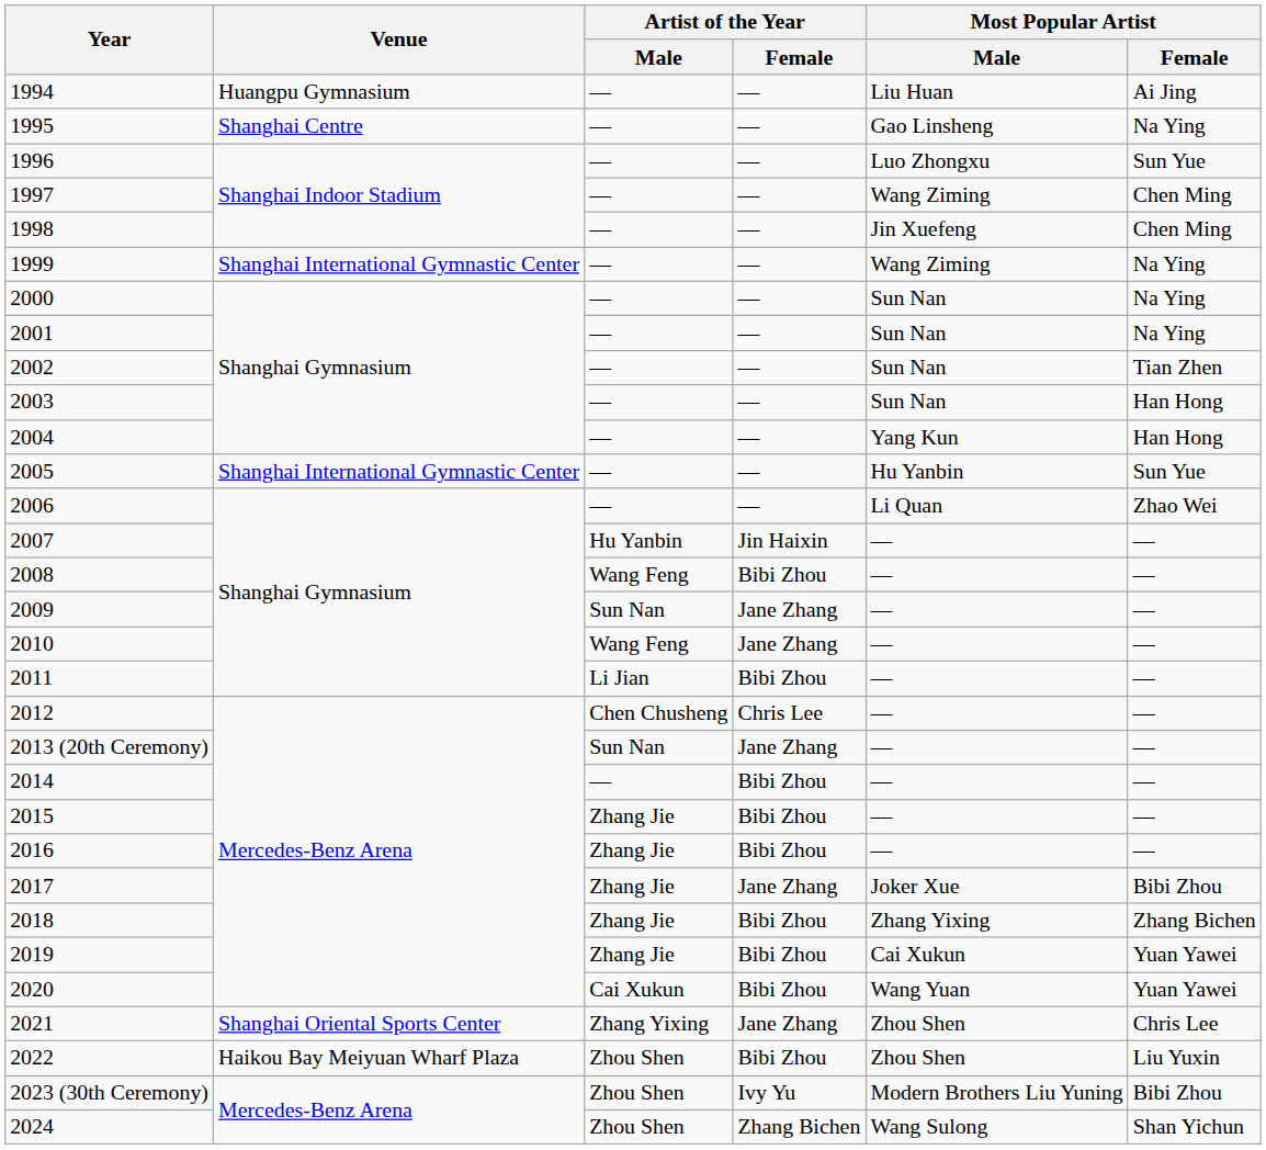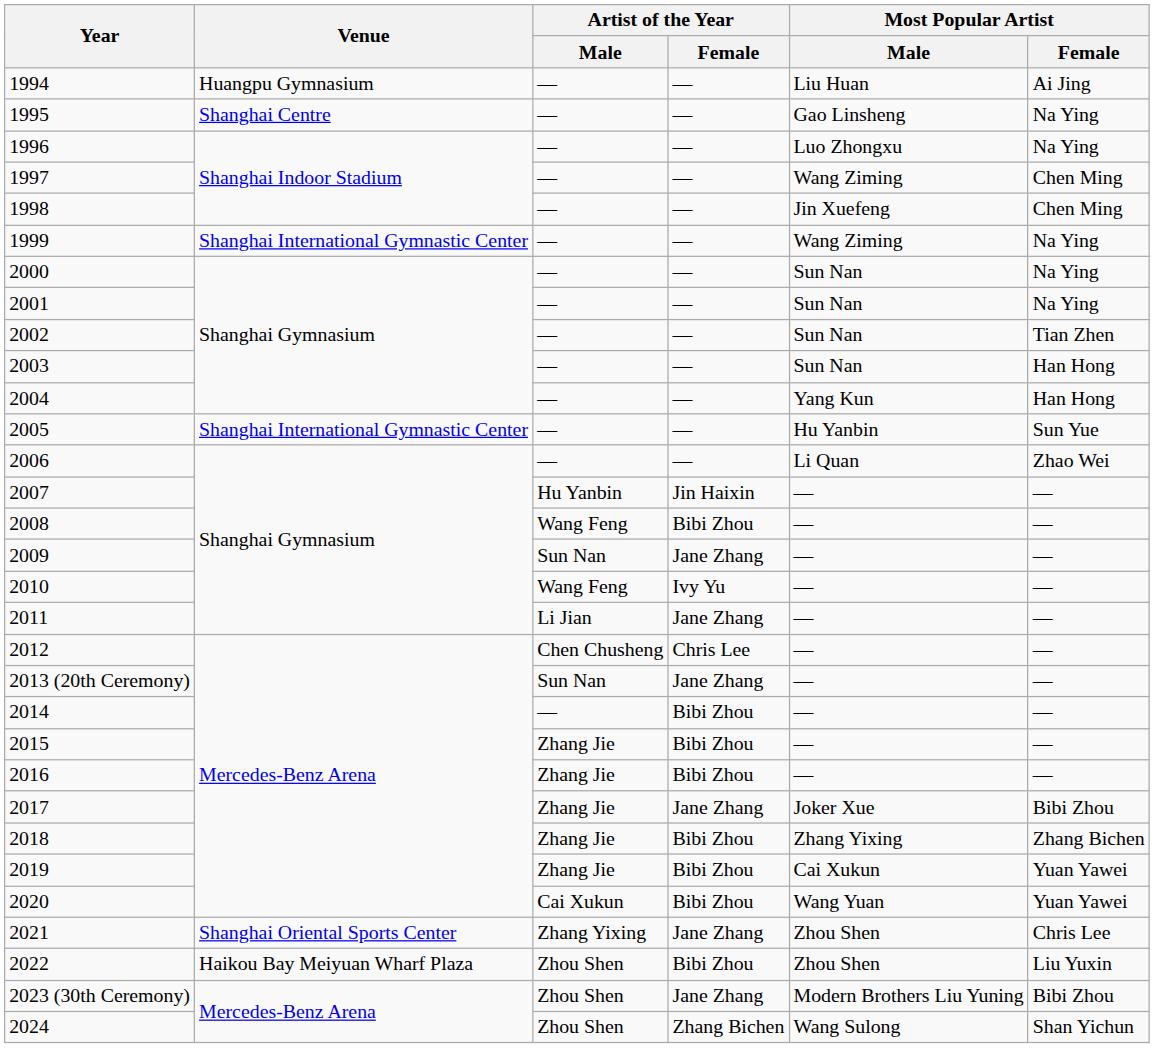 <table class="wikitable">
 <tr>
 <th rowspan=2>Year</th>
 <th rowspan=2>Venue</th>
 <th colspan=2>Artist of the Year</th>
 <th colspan=2>Most Popular Artist</th>
 </tr>
 <tr>
 <th>Male</th>
 <th>Female</th>
 <th>Male</th>
 <th>Female</th>
 </tr>
 <tr>
 <td>1994</td>
 <td>Huangpu Gymnasium</td>
 <td>—</td>
 <td>—</td>
 <td>Liu Huan</td>
 <td>Ai Jing</td>
 </tr>
 <tr>
 <td>1995</td>
 <td><a href='#'>Shanghai Centre</a></td>
 <td>—</td>
 <td>—</td>
 <td>Gao Linsheng</td>
 <td>Na Ying</td>
 </tr>
 <tr>
 <td>1996</td>
 <td rowspan="3"><a href='#'>Shanghai Indoor Stadium</a></td>
 <td>—</td>
 <td>—</td>
 <td>Luo Zhongxu</td>
-<td>Sun Yue</td>
+<td>Na Ying</td>
 </tr>
 <tr>
 <td>1997</td>
 <td>—</td>
 <td>—</td>
 <td>Wang Ziming</td>
 <td>Chen Ming</td>
 </tr>
 <tr>
 <td>1998</td>
 <td>—</td>
 <td>—</td>
 <td>Jin Xuefeng</td>
 <td>Chen Ming</td>
 </tr>
 <tr>
 <td>1999</td>
 <td><a href='#'>Shanghai International Gymnastic Center</a></td>
 <td>—</td>
 <td>—</td>
 <td>Wang Ziming</td>
 <td>Na Ying</td>
 </tr>
 <tr>
 <td>2000</td>
 <td rowspan="5">Shanghai Gymnasium</td>
 <td>—</td>
 <td>—</td>
 <td>Sun Nan</td>
 <td>Na Ying</td>
 </tr>
 <tr>
 <td>2001</td>
 <td>—</td>
 <td>—</td>
 <td>Sun Nan</td>
 <td>Na Ying</td>
 </tr>
 <tr>
 <td>2002</td>
 <td>—</td>
 <td>—</td>
 <td>Sun Nan</td>
 <td>Tian Zhen</td>
 </tr>
 <tr>
 <td>2003</td>
 <td>—</td>
 <td>—</td>
 <td>Sun Nan</td>
 <td>Han Hong</td>
 </tr>
 <tr>
 <td>2004</td>
 <td>—</td>
 <td>—</td>
 <td>Yang Kun</td>
 <td>Han Hong</td>
 </tr>
 <tr>
 <td>2005</td>
 <td><a href='#'>Shanghai International Gymnastic Center</a></td>
 <td>—</td>
 <td>—</td>
 <td>Hu Yanbin</td>
 <td>Sun Yue</td>
 </tr>
 <tr>
 <td>2006</td>
 <td rowspan="6">Shanghai Gymnasium</td>
 <td>—</td>
 <td>—</td>
 <td>Li Quan</td>
 <td>Zhao Wei</td>
 </tr>
 <tr>
 <td>2007</td>
 <td>Hu Yanbin</td>
 <td>Jin Haixin</td>
 <td>—</td>
 <td>—</td>
 </tr>
 <tr>
 <td>2008</td>
 <td>Wang Feng</td>
 <td>Bibi Zhou</td>
 <td>—</td>
 <td>—</td>
 </tr>
 <tr>
 <td>2009</td>
 <td>Sun Nan</td>
 <td>Jane Zhang</td>
 <td>—</td>
 <td>—</td>
 </tr>
 <tr>
 <td>2010</td>
 <td>Wang Feng</td>
-<td>Jane Zhang</td>
+<td>Ivy Yu</td>
 <td>—</td>
 <td>—</td>
 </tr>
 <tr>
 <td>2011</td>
 <td>Li Jian</td>
-<td>Bibi Zhou</td>
+<td>Jane Zhang</td>
 <td>—</td>
 <td>—</td>
 </tr>
 <tr>
 <td>2012</td>
 <td rowspan="9"><a href='#'>Mercedes-Benz Arena</a></td>
 <td>Chen Chusheng</td>
 <td>Chris Lee</td>
 <td>—</td>
 <td>—</td>
 </tr>
 <tr>
 <td>2013 (20th Ceremony)</td>
 <td>Sun Nan</td>
 <td>Jane Zhang</td>
 <td>—</td>
 <td>—</td>
 </tr>
 <tr>
 <td>2014</td>
 <td>—</td>
 <td>Bibi Zhou</td>
 <td>—</td>
 <td>—</td>
 </tr>
 <tr>
 <td>2015</td>
 <td>Zhang Jie</td>
 <td>Bibi Zhou</td>
 <td>—</td>
 <td>—</td>
 </tr>
 <tr>
 <td>2016</td>
 <td>Zhang Jie</td>
 <td>Bibi Zhou</td>
 <td>—</td>
 <td>—</td>
 </tr>
 <tr>
 <td>2017</td>
 <td>Zhang Jie</td>
 <td>Jane Zhang</td>
 <td>Joker Xue</td>
 <td>Bibi Zhou</td>
 </tr>
 <tr>
 <td>2018</td>
 <td>Zhang Jie</td>
 <td>Bibi Zhou</td>
 <td>Zhang Yixing</td>
 <td>Zhang Bichen</td>
 </tr>
 <tr>
 <td>2019</td>
 <td>Zhang Jie</td>
 <td>Bibi Zhou</td>
 <td>Cai Xukun</td>
 <td>Yuan Yawei</td>
 </tr>
 <tr>
 <td>2020</td>
 <td>Cai Xukun</td>
 <td>Bibi Zhou</td>
 <td>Wang Yuan</td>
 <td>Yuan Yawei</td>
 </tr>
 <tr>
 <td>2021</td>
 <td><a href='#'>Shanghai Oriental Sports Center</a></td>
 <td>Zhang Yixing</td>
 <td>Jane Zhang</td>
 <td>Zhou Shen</td>
 <td>Chris Lee</td>
 </tr>
 <tr>
 <td>2022</td>
 <td>Haikou Bay Meiyuan Wharf Plaza</td>
 <td>Zhou Shen</td>
 <td>Bibi Zhou</td>
 <td>Zhou Shen</td>
 <td>Liu Yuxin</td>
 </tr>
 <tr>
 <td>2023 (30th Ceremony)</td>
 <td rowspan=2><a href='#'>Mercedes-Benz Arena</a></td>
 <td>Zhou Shen</td>
-<td>Ivy Yu</td>
+<td>Jane Zhang</td>
 <td>Modern Brothers Liu Yuning</td>
 <td>Bibi Zhou</td>
 </tr>
 <tr>
 <td>2024</td>
 <td>Zhou Shen</td>
 <td>Zhang Bichen</td>
 <td>Wang Sulong</td>
 <td>Shan Yichun</td>
 </tr>
 </table>
